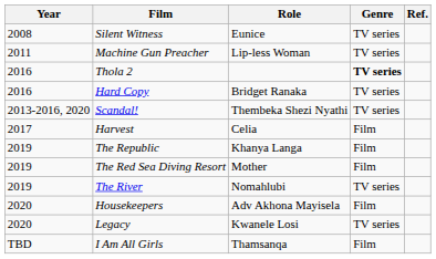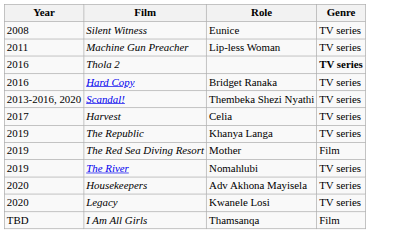 <table class="wikitable">
 <tr>
 <th>Year</th>
 <th>Film</th>
 <th>Role</th>
 <th>Genre</th>
-<th>Ref.</th>
 </tr>
 <tr>
 <td>2008</td>
 <td><em>Silent Witness</em></td>
 <td>Eunice</td>
 <td>TV series</td>
-<td></td>
 </tr>
 <tr>
 <td>2011</td>
 <td><em>Machine Gun Preacher</em></td>
 <td>Lip-less Woman</td>
 <td>TV series</td>
-<td></td>
 </tr>
 <tr>
 <td>2016</td>
 <td><em>Thola 2</em></td>
 <td></td>
 <td><strong>TV series</strong></td>
-<td></td>
 </tr>
 <tr>
 <td>2016</td>
 <td><em><a href='#'>Hard Copy</a></em></td>
 <td>Bridget Ranaka</td>
 <td>TV series</td>
-<td></td>
 </tr>
 <tr>
 <td>2013-2016, 2020</td>
 <td><em><a href='#'>Scandal!</a></em></td>
 <td>Thembeka Shezi Nyathi</td>
 <td>TV series</td>
-<td></td>
 </tr>
 <tr>
 <td>2017</td>
 <td><em>Harvest</em></td>
 <td>Celia</td>
-<td>Film</td>
-<td></td>
+<td>TV series</td>
 </tr>
 <tr>
 <td>2019</td>
 <td><em>The Republic</em></td>
 <td>Khanya Langa</td>
-<td>Film</td>
-<td></td>
+<td>TV series</td>
 </tr>
 <tr>
 <td>2019</td>
 <td><em>The Red Sea Diving Resort</em></td>
 <td>Mother</td>
 <td>Film</td>
-<td></td>
 </tr>
 <tr>
 <td>2019</td>
 <td><em><a href='#'>The River</a></em></td>
 <td>Nomahlubi</td>
 <td>TV series</td>
-<td></td>
 </tr>
 <tr>
 <td>2020</td>
 <td><em>Housekeepers</em></td>
 <td>Adv Akhona Mayisela</td>
-<td>Film</td>
-<td></td>
+<td>TV series</td>
 </tr>
 <tr>
 <td>2020</td>
 <td><em>Legacy</em></td>
 <td>Kwanele Losi</td>
 <td>TV series</td>
-<td></td>
 </tr>
 <tr>
 <td>TBD</td>
 <td><em>I Am All Girls</em></td>
 <td>Thamsanqa</td>
 <td>Film</td>
-<td></td>
 </tr>
 </table>
